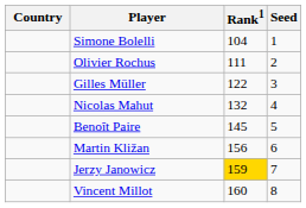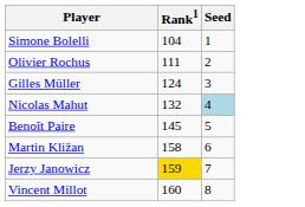 <table class="sortable wikitable">
 <tr>
-<th width="70">Country</th>
 <th width="175">Player</th>
 <th>Rank<sup>1</sup></th>
 <th>Seed</th>
 </tr>
 <tr>
-<td></td>
 <td><a href='#'>Simone Bolelli</a></td>
 <td>104</td>
 <td>1</td>
 </tr>
 <tr>
-<td></td>
 <td><a href='#'>Olivier Rochus</a></td>
 <td>111</td>
 <td>2</td>
 </tr>
 <tr>
-<td></td>
 <td><a href='#'>Gilles Müller</a></td>
-<td>122</td>
+<td>124</td>
 <td>3</td>
 </tr>
 <tr>
-<td></td>
 <td><a href='#'>Nicolas Mahut</a></td>
 <td>132</td>
-<td>4</td>
+<td style="background: lightblue;">4</td>
 </tr>
 <tr>
-<td></td>
 <td><a href='#'>Benoît Paire</a></td>
 <td>145</td>
 <td>5</td>
 </tr>
 <tr>
-<td></td>
 <td><a href='#'>Martin Kližan</a></td>
-<td>156</td>
+<td>158</td>
 <td>6</td>
 </tr>
 <tr>
-<td></td>
 <td><a href='#'>Jerzy Janowicz</a></td>
 <td style="background: gold;">159</td>
 <td>7</td>
 </tr>
 <tr>
-<td></td>
 <td><a href='#'>Vincent Millot</a></td>
 <td>160</td>
 <td>8</td>
 </tr>
 </table>
